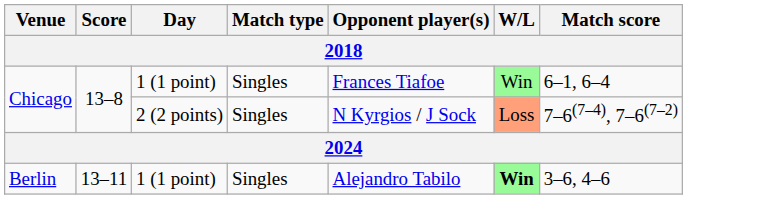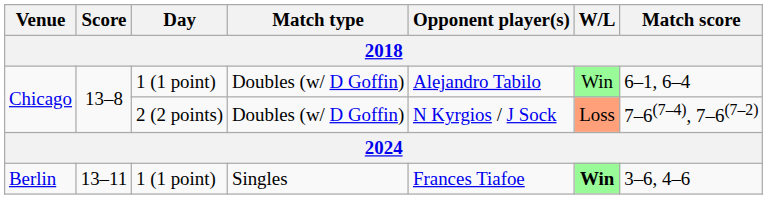 <table class="wikitable nowrap" style=font-size:96%>
 <tr>
 <th>Venue</th>
 <th>Score</th>
 <th>Day</th>
 <th>Match type</th>
 <th>Opponent player(s)</th>
 <th>W/L</th>
 <th>Match score</th>
 </tr>
 <tr>
 <th colspan="7"><a href='#'>2018</a></th>
 </tr>
 <tr>
 <td rowspan=2><a href='#'>Chicago</a></td>
 <td rowspan=2 align="center">13–8</td>
 <td>1 (1 point)</td>
-<td>Singles</td>
-<td> <a href='#'>Frances Tiafoe</a></td>
+<td>Doubles (w/  <a href='#'>D Goffin</a>)</td>
+<td> <a href='#'>Alejandro Tabilo</a></td>
 <td bgcolor=98FB98 align=center>Win</td>
 <td>6–1, 6–4</td>
 </tr>
 <tr>
 <td>2 (2 points)</td>
-<td>Singles</td>
+<td>Doubles (w/  <a href='#'>D Goffin</a>)</td>
 <td> <a href='#'>N Kyrgios</a> /  <a href='#'>J Sock</a></td>
 <td bgcolor=FFA07A align=center>Loss</td>
 <td>7–6<sup>(7–4)</sup>, 7–6<sup>(7–2)</sup></td>
 </tr>
 <tr>
 <th colspan="7"><a href='#'>2024</a></th>
 </tr>
 <tr>
 <td><a href='#'>Berlin</a></td>
 <td align="center">13–11</td>
 <td>1 (1 point)</td>
 <td>Singles</td>
-<td> <a href='#'>Alejandro Tabilo</a></td>
+<td> <a href='#'>Frances Tiafoe</a></td>
 <td bgcolor=98FB98 align=center><strong>Win</strong></td>
 <td>3–6, 4–6</td>
 </tr>
 </table>
